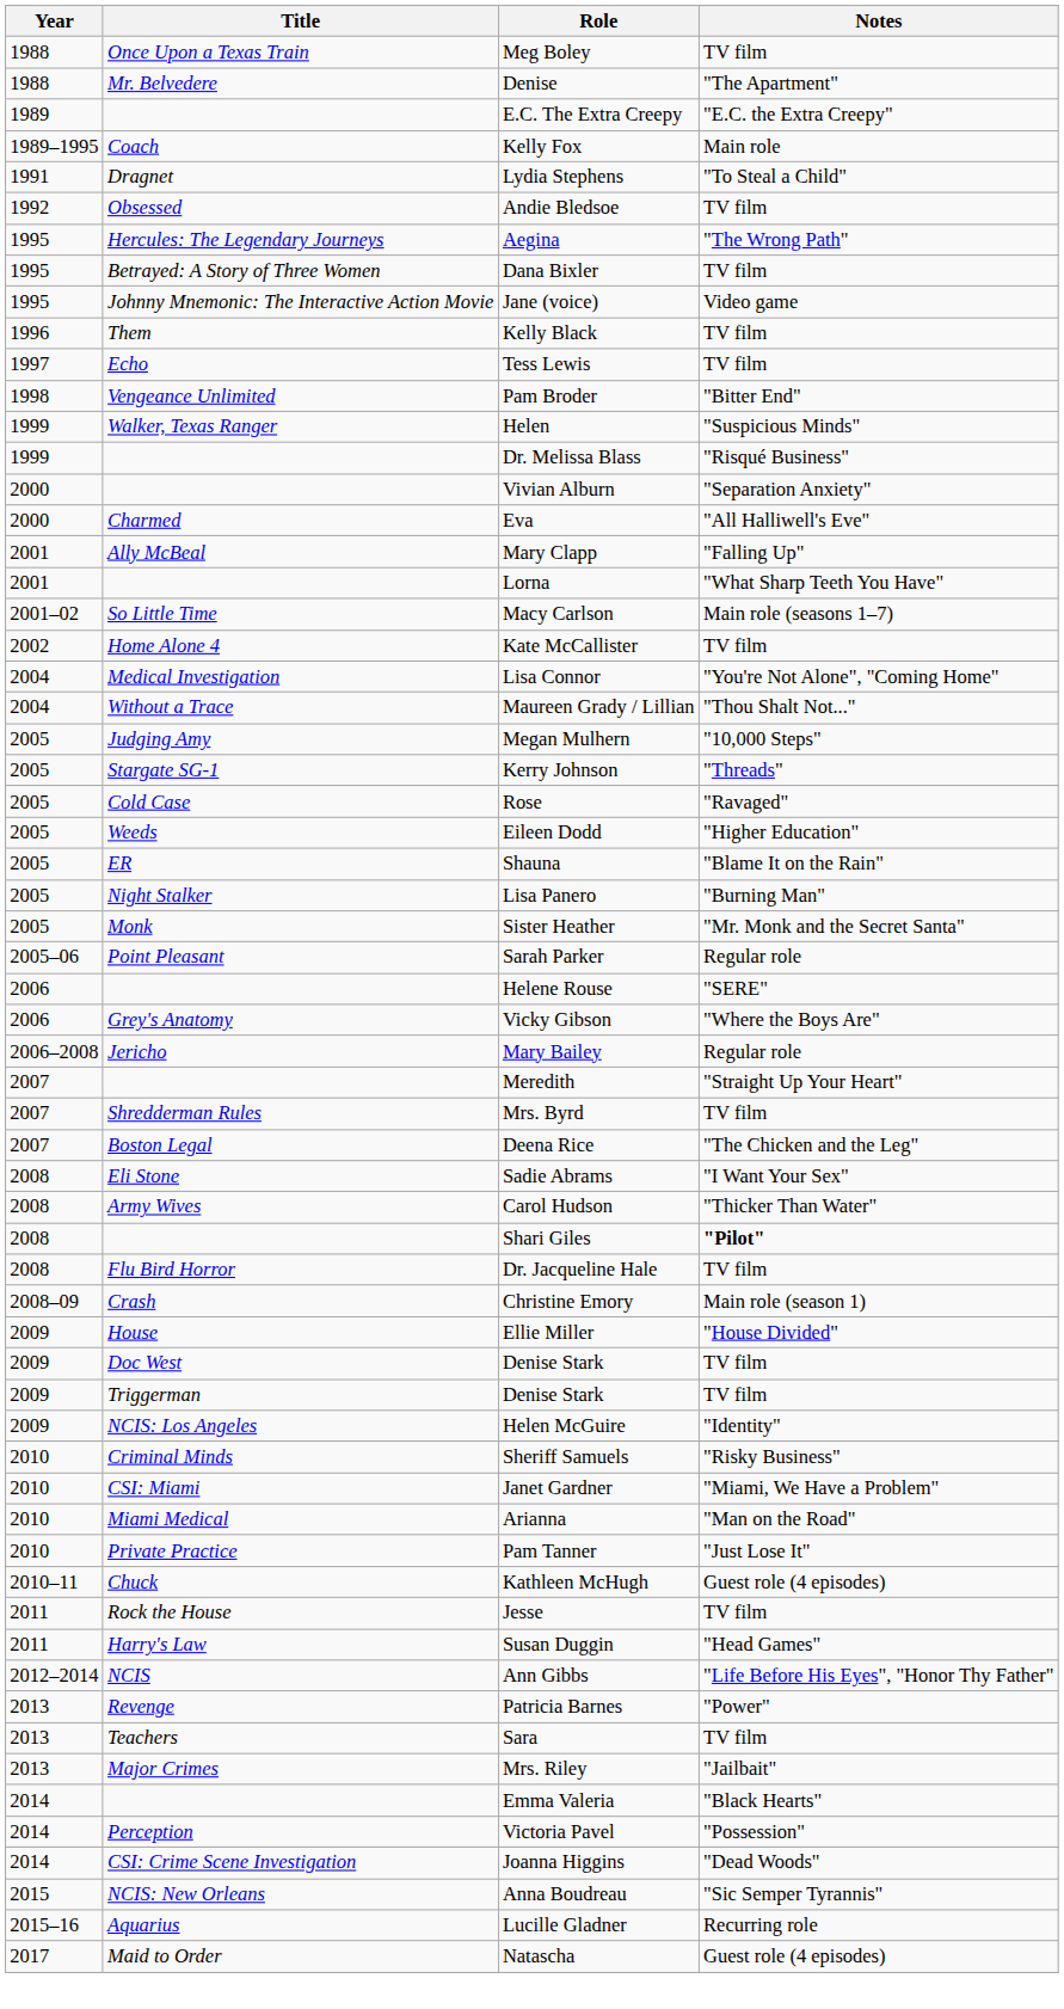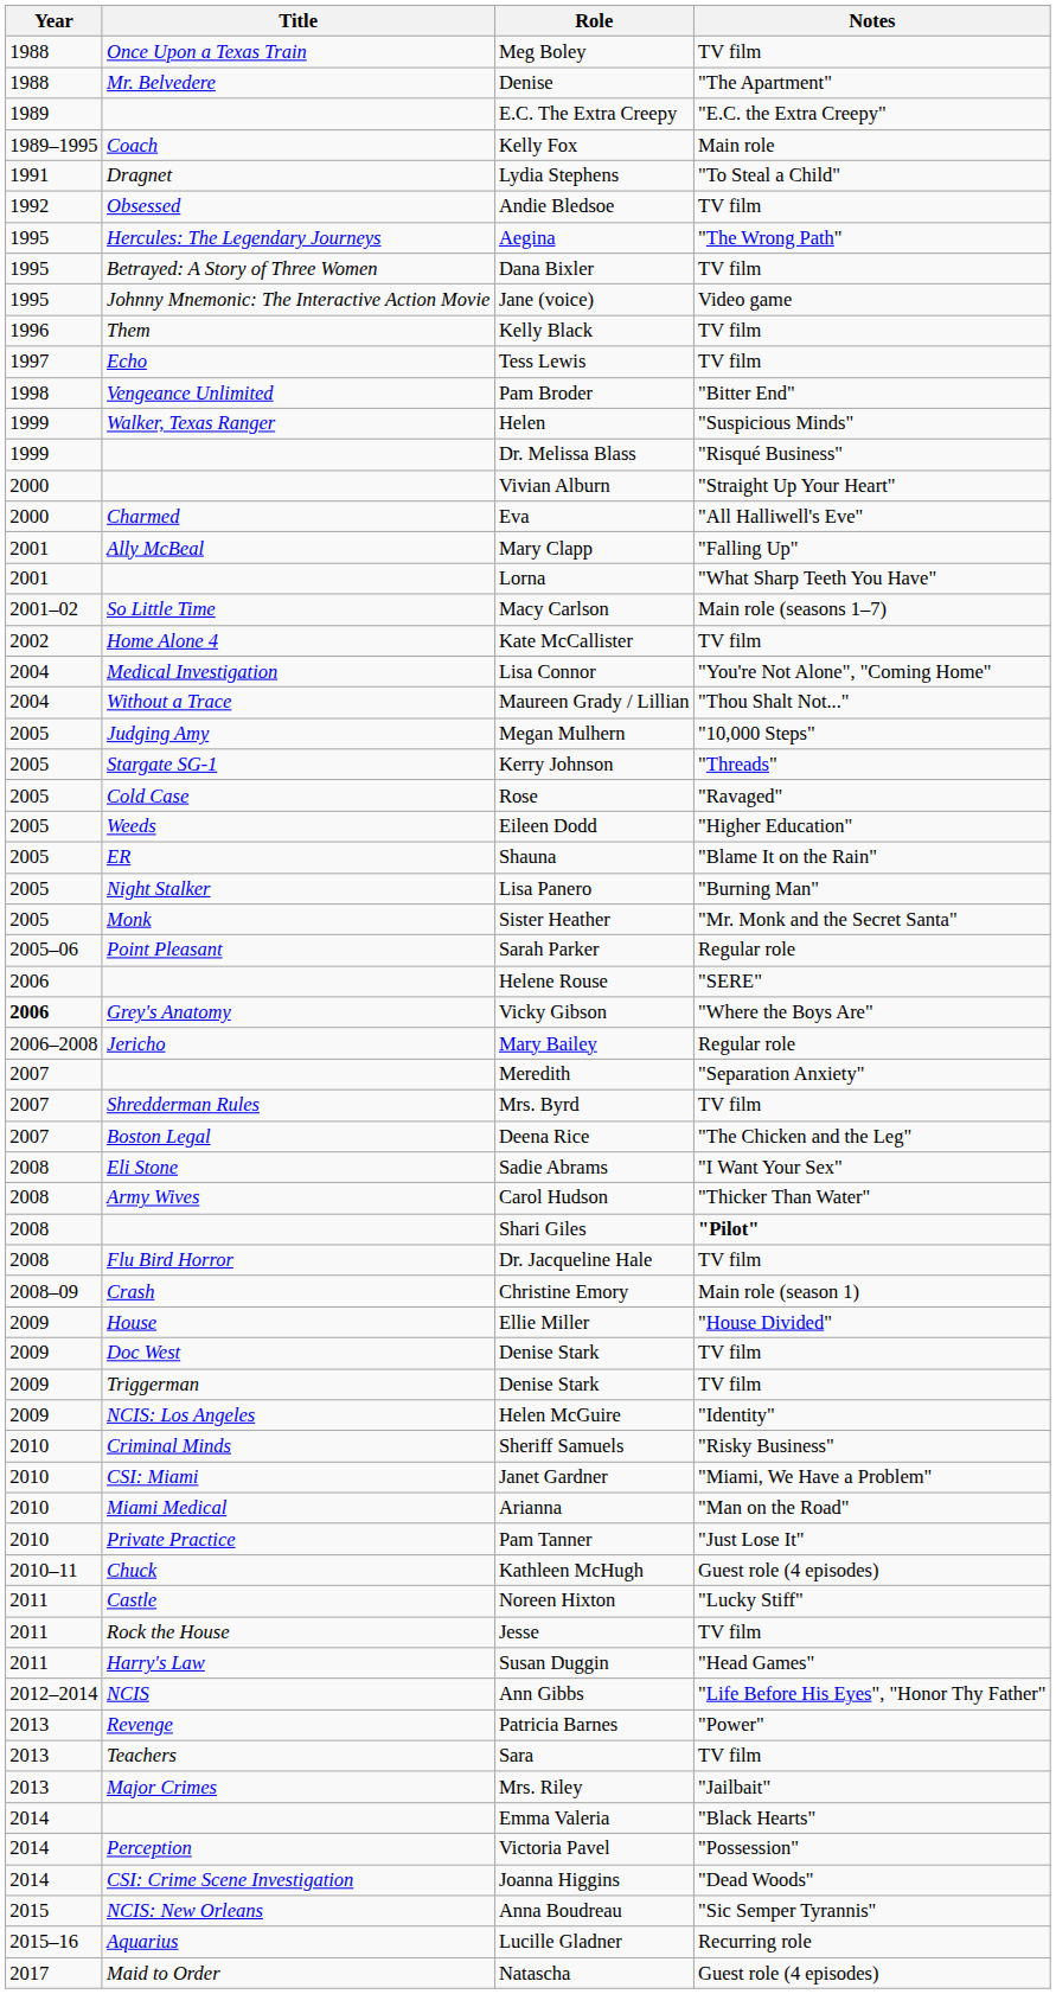 <table class="wikitable sortable">
 <tr>
 <th>Year</th>
 <th>Title</th>
 <th>Role</th>
 <th class="unsortable">Notes</th>
 </tr>
 <tr>
 <td>1988</td>
 <td><em><a href='#'>Once Upon a Texas Train</a></em></td>
 <td>Meg Boley</td>
 <td>TV film</td>
 </tr>
 <tr>
 <td>1988</td>
 <td><em><a href='#'>Mr. Belvedere</a></em></td>
 <td>Denise</td>
 <td>"The Apartment"</td>
 </tr>
 <tr>
 <td>1989</td>
 <td><em></em></td>
 <td>E.C. The Extra Creepy</td>
 <td>"E.C. the Extra Creepy"</td>
 </tr>
 <tr>
 <td>1989–1995</td>
 <td><em><a href='#'>Coach</a></em></td>
 <td>Kelly Fox</td>
 <td>Main role</td>
 </tr>
 <tr>
 <td>1991</td>
 <td><em>Dragnet</em></td>
 <td>Lydia Stephens</td>
 <td>"To Steal a Child"</td>
 </tr>
 <tr>
 <td>1992</td>
 <td><em><a href='#'>Obsessed</a></em></td>
 <td>Andie Bledsoe</td>
 <td>TV film</td>
 </tr>
 <tr>
 <td>1995</td>
 <td><em><a href='#'>Hercules: The Legendary Journeys</a></em></td>
 <td><a href='#'>Aegina</a></td>
 <td>"<a href='#'>The Wrong Path</a>"</td>
 </tr>
 <tr>
 <td>1995</td>
 <td><em>Betrayed: A Story of Three Women</em></td>
 <td>Dana Bixler</td>
 <td>TV film</td>
 </tr>
 <tr>
 <td>1995</td>
 <td><em>Johnny Mnemonic: The Interactive Action Movie</em></td>
 <td>Jane (voice)</td>
 <td>Video game</td>
 </tr>
 <tr>
 <td>1996</td>
 <td><em>Them</em></td>
 <td>Kelly Black</td>
 <td>TV film</td>
 </tr>
 <tr>
 <td>1997</td>
 <td><em><a href='#'>Echo</a></em></td>
 <td>Tess Lewis</td>
 <td>TV film</td>
 </tr>
 <tr>
 <td>1998</td>
 <td><em><a href='#'>Vengeance Unlimited</a></em></td>
 <td>Pam Broder</td>
 <td>"Bitter End"</td>
 </tr>
 <tr>
 <td>1999</td>
 <td><em><a href='#'>Walker, Texas Ranger</a></em></td>
 <td>Helen</td>
 <td>"Suspicious Minds"</td>
 </tr>
 <tr>
 <td>1999</td>
 <td><em></em></td>
 <td>Dr. Melissa Blass</td>
 <td>"Risqué Business"</td>
 </tr>
 <tr>
 <td>2000</td>
 <td><em></em></td>
 <td>Vivian Alburn</td>
-<td>"Separation Anxiety"</td>
+<td>"Straight Up Your Heart"</td>
 </tr>
 <tr>
 <td>2000</td>
 <td><em><a href='#'>Charmed</a></em></td>
 <td>Eva</td>
 <td>"All Halliwell's Eve"</td>
 </tr>
 <tr>
 <td>2001</td>
 <td><em><a href='#'>Ally McBeal</a></em></td>
 <td>Mary Clapp</td>
 <td>"Falling Up"</td>
 </tr>
 <tr>
 <td>2001</td>
 <td><em></em></td>
 <td>Lorna</td>
 <td>"What Sharp Teeth You Have"</td>
 </tr>
 <tr>
 <td>2001–02</td>
 <td><em><a href='#'>So Little Time</a></em></td>
 <td>Macy Carlson</td>
 <td>Main role (seasons 1–7)</td>
 </tr>
 <tr>
 <td>2002</td>
 <td><em><a href='#'>Home Alone 4</a></em></td>
 <td>Kate McCallister</td>
 <td>TV film</td>
 </tr>
 <tr>
 <td>2004</td>
 <td><em><a href='#'>Medical Investigation</a></em></td>
 <td>Lisa Connor</td>
 <td>"You're Not Alone", "Coming Home"</td>
 </tr>
 <tr>
 <td>2004</td>
 <td><em><a href='#'>Without a Trace</a></em></td>
 <td>Maureen Grady / Lillian</td>
 <td>"Thou Shalt Not..."</td>
 </tr>
 <tr>
 <td>2005</td>
 <td><em><a href='#'>Judging Amy</a></em></td>
 <td>Megan Mulhern</td>
 <td>"10,000 Steps"</td>
 </tr>
 <tr>
 <td>2005</td>
 <td><em><a href='#'>Stargate SG-1</a></em></td>
 <td>Kerry Johnson</td>
 <td>"<a href='#'>Threads</a>"</td>
 </tr>
 <tr>
 <td>2005</td>
 <td><em><a href='#'>Cold Case</a></em></td>
 <td>Rose</td>
 <td>"Ravaged"</td>
 </tr>
 <tr>
 <td>2005</td>
 <td><em><a href='#'>Weeds</a></em></td>
 <td>Eileen Dodd</td>
 <td>"Higher Education"</td>
 </tr>
 <tr>
 <td>2005</td>
 <td><em><a href='#'>ER</a></em></td>
 <td>Shauna</td>
 <td>"Blame It on the Rain"</td>
 </tr>
 <tr>
 <td>2005</td>
 <td><em><a href='#'>Night Stalker</a></em></td>
 <td>Lisa Panero</td>
 <td>"Burning Man"</td>
 </tr>
 <tr>
 <td>2005</td>
 <td><em><a href='#'>Monk</a></em></td>
 <td>Sister Heather</td>
 <td>"Mr. Monk and the Secret Santa"</td>
 </tr>
 <tr>
 <td>2005–06</td>
 <td><em><a href='#'>Point Pleasant</a></em></td>
 <td>Sarah Parker</td>
 <td>Regular role</td>
 </tr>
 <tr>
 <td>2006</td>
 <td><em></em></td>
 <td>Helene Rouse</td>
 <td>"SERE"</td>
 </tr>
 <tr>
-<td>2006</td>
+<td><strong>2006</strong></td>
 <td><em><a href='#'>Grey's Anatomy</a></em></td>
 <td>Vicky Gibson</td>
 <td>"Where the Boys Are"</td>
 </tr>
 <tr>
 <td>2006–2008</td>
 <td><em><a href='#'>Jericho</a></em></td>
 <td><a href='#'>Mary Bailey</a></td>
 <td>Regular role</td>
 </tr>
 <tr>
 <td>2007</td>
 <td><em></em></td>
 <td>Meredith</td>
-<td>"Straight Up Your Heart"</td>
+<td>"Separation Anxiety"</td>
 </tr>
 <tr>
 <td>2007</td>
 <td><em><a href='#'>Shredderman Rules</a></em></td>
 <td>Mrs. Byrd</td>
 <td>TV film</td>
 </tr>
 <tr>
 <td>2007</td>
 <td><em><a href='#'>Boston Legal</a></em></td>
 <td>Deena Rice</td>
 <td>"The Chicken and the Leg"</td>
 </tr>
 <tr>
 <td>2008</td>
 <td><em><a href='#'>Eli Stone</a></em></td>
 <td>Sadie Abrams</td>
 <td>"I Want Your Sex"</td>
 </tr>
 <tr>
 <td>2008</td>
 <td><em><a href='#'>Army Wives</a></em></td>
 <td>Carol Hudson</td>
 <td>"Thicker Than Water"</td>
 </tr>
 <tr>
 <td>2008</td>
 <td><em></em></td>
 <td>Shari Giles</td>
 <td><strong>"Pilot"</strong></td>
 </tr>
 <tr>
 <td>2008</td>
 <td><em><a href='#'>Flu Bird Horror</a></em></td>
 <td>Dr. Jacqueline Hale</td>
 <td>TV film</td>
 </tr>
 <tr>
 <td>2008–09</td>
 <td><em><a href='#'>Crash</a></em></td>
 <td>Christine Emory</td>
 <td>Main role (season 1)</td>
 </tr>
 <tr>
 <td>2009</td>
 <td><em><a href='#'>House</a></em></td>
 <td>Ellie Miller</td>
 <td>"<a href='#'>House Divided</a>"</td>
 </tr>
 <tr>
 <td>2009</td>
 <td><em><a href='#'>Doc West</a></em></td>
 <td>Denise Stark</td>
 <td>TV film</td>
 </tr>
 <tr>
 <td>2009</td>
 <td><em>Triggerman</em></td>
 <td>Denise Stark</td>
 <td>TV film</td>
 </tr>
 <tr>
 <td>2009</td>
 <td><em><a href='#'>NCIS: Los Angeles</a></em></td>
 <td>Helen McGuire</td>
 <td>"Identity"</td>
 </tr>
 <tr>
 <td>2010</td>
 <td><em><a href='#'>Criminal Minds</a></em></td>
 <td>Sheriff Samuels</td>
 <td>"Risky Business"</td>
 </tr>
 <tr>
 <td>2010</td>
 <td><em><a href='#'>CSI: Miami</a></em></td>
 <td>Janet Gardner</td>
 <td>"Miami, We Have a Problem"</td>
 </tr>
 <tr>
 <td>2010</td>
 <td><em><a href='#'>Miami Medical</a></em></td>
 <td>Arianna</td>
 <td>"Man on the Road"</td>
 </tr>
 <tr>
 <td>2010</td>
 <td><em><a href='#'>Private Practice</a></em></td>
 <td>Pam Tanner</td>
 <td>"Just Lose It"</td>
 </tr>
 <tr>
 <td>2010–11</td>
 <td><em><a href='#'>Chuck</a></em></td>
 <td>Kathleen McHugh</td>
 <td>Guest role (4 episodes)</td>
 </tr>
 <tr>
 <td>2011</td>
+<td><em><a href='#'>Castle</a></em></td>
+<td>Noreen Hixton</td>
+<td>"Lucky Stiff"</td>
+</tr>
+<tr>
+<td>2011</td>
 <td><em>Rock the House</em></td>
 <td>Jesse</td>
 <td>TV film</td>
 </tr>
 <tr>
 <td>2011</td>
 <td><em><a href='#'>Harry's Law</a></em></td>
 <td>Susan Duggin</td>
 <td>"Head Games"</td>
 </tr>
 <tr>
 <td>2012–2014</td>
 <td><em><a href='#'>NCIS</a></em></td>
 <td>Ann Gibbs</td>
 <td>"<a href='#'>Life Before His Eyes</a>", "Honor Thy Father"</td>
 </tr>
 <tr>
 <td>2013</td>
 <td><em><a href='#'>Revenge</a></em></td>
 <td>Patricia Barnes</td>
 <td>"Power"</td>
 </tr>
 <tr>
 <td>2013</td>
 <td><em>Teachers</em></td>
 <td>Sara</td>
 <td>TV film</td>
 </tr>
 <tr>
 <td>2013</td>
 <td><em><a href='#'>Major Crimes</a></em></td>
 <td>Mrs. Riley</td>
 <td>"Jailbait"</td>
 </tr>
 <tr>
 <td>2014</td>
 <td><em></em></td>
 <td>Emma Valeria</td>
 <td>"Black Hearts"</td>
 </tr>
 <tr>
 <td>2014</td>
 <td><em><a href='#'>Perception</a></em></td>
 <td>Victoria Pavel</td>
 <td>"Possession"</td>
 </tr>
 <tr>
 <td>2014</td>
 <td><em><a href='#'>CSI: Crime Scene Investigation</a></em></td>
 <td>Joanna Higgins</td>
 <td>"Dead Woods"</td>
 </tr>
 <tr>
 <td>2015</td>
 <td><em><a href='#'>NCIS: New Orleans</a></em></td>
 <td>Anna Boudreau</td>
 <td>"Sic Semper Tyrannis"</td>
 </tr>
 <tr>
 <td>2015–16</td>
 <td><em><a href='#'>Aquarius</a></em></td>
 <td>Lucille Gladner</td>
 <td>Recurring role</td>
 </tr>
 <tr>
 <td>2017</td>
 <td><em>Maid to Order</em></td>
 <td>Natascha</td>
 <td>Guest role (4 episodes)</td>
 </tr>
 </table>
